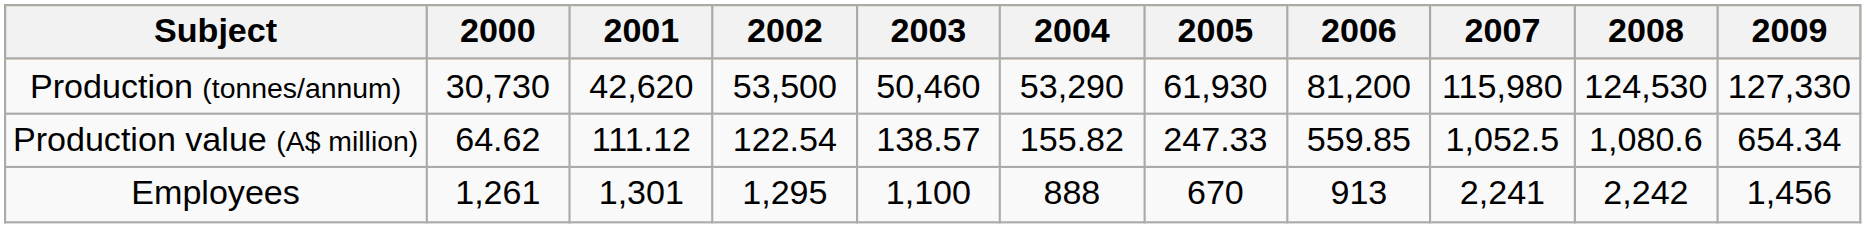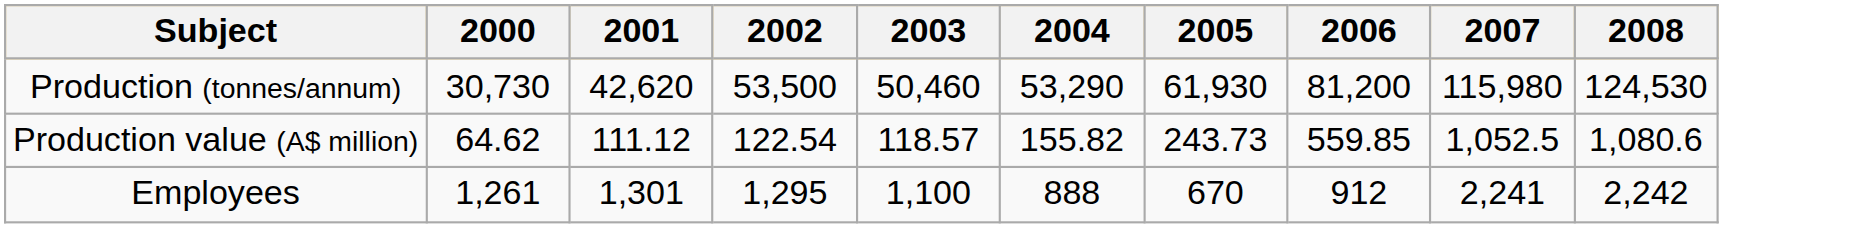 <table class="wikitable">
 <tr style="text-align:center; background:#daa520;">
 <th>Subject</th>
 <th scope="col" style="width: 60px;">2000</th>
 <th scope="col" style="width: 60px;">2001</th>
 <th scope="col" style="width: 60px;">2002</th>
 <th scope="col" style="width: 60px;">2003</th>
 <th scope="col" style="width: 60px;">2004</th>
 <th scope="col" style="width: 60px;">2005</th>
 <th scope="col" style="width: 60px;">2006</th>
 <th scope="col" style="width: 60px;">2007</th>
 <th scope="col" style="width: 60px;">2008</th>
-<th scope="col" style="width: 60px;">2009</th>
 </tr>
 <tr style="text-align:center;">
 <td>Production <small>(tonnes/annum)</small></td>
 <td>30,730</td>
 <td>42,620</td>
 <td>53,500</td>
 <td>50,460</td>
 <td>53,290</td>
 <td>61,930</td>
 <td>81,200</td>
 <td>115,980</td>
 <td>124,530</td>
-<td>127,330</td>
 </tr>
 <tr style="text-align:center;">
 <td>Production value <small>(A$ million)</small></td>
 <td>64.62</td>
 <td>111.12</td>
 <td>122.54</td>
-<td>138.57</td>
+<td>118.57</td>
 <td>155.82</td>
-<td>247.33</td>
+<td>243.73</td>
 <td>559.85</td>
 <td>1,052.5</td>
 <td>1,080.6</td>
-<td>654.34</td>
 </tr>
 <tr style="text-align:center;">
 <td>Employees</td>
 <td>1,261</td>
 <td>1,301</td>
 <td>1,295</td>
 <td>1,100</td>
 <td>888</td>
 <td>670</td>
-<td>913</td>
+<td>912</td>
 <td>2,241</td>
 <td>2,242</td>
-<td>1,456</td>
 </tr>
 </table>
